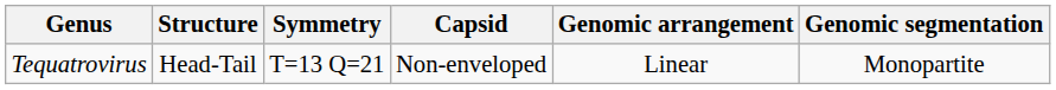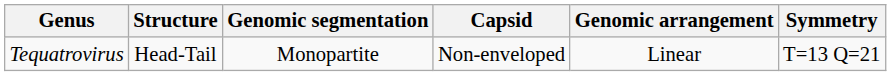 <table class="wikitable sortable" style="text-align:center">
 <tr>
 <th>Genus</th>
 <th>Structure</th>
-<th>Symmetry</th>
+<th>Genomic segmentation</th>
 <th>Capsid</th>
 <th>Genomic arrangement</th>
-<th>Genomic segmentation</th>
+<th>Symmetry</th>
 </tr>
 <tr>
 <td><em>Tequatrovirus</em></td>
 <td>Head-Tail</td>
-<td>T=13 Q=21</td>
+<td>Monopartite</td>
 <td>Non-enveloped</td>
 <td>Linear</td>
-<td>Monopartite</td>
+<td>T=13 Q=21</td>
 </tr>
 </table>
